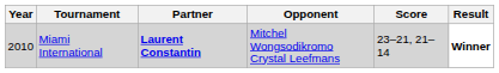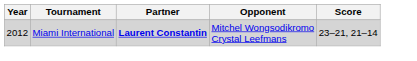 <table class="sortable wikitable" style="font-size: 90%;">
 <tr>
 <th>Year</th>
 <th>Tournament</th>
 <th>Partner</th>
 <th>Opponent</th>
 <th>Score</th>
-<th>Result</th>
 </tr>
 <tr style="background:#D5D5D5">
-<td align="center">2010</td>
+<td align="center">2012</td>
 <td align="left"><a href='#'>Miami International</a></td>
 <td align="left"><strong> <a href='#'>Laurent Constantin</a></strong></td>
 <td align="left"> <a href='#'>Mitchel Wongsodikromo</a><br> <a href='#'>Crystal Leefmans</a></td>
 <td align="left">23–21, 21–14</td>
-<td style="text-align:left; background:white"> <strong>Winner</strong></td>
 </tr>
 </table>
